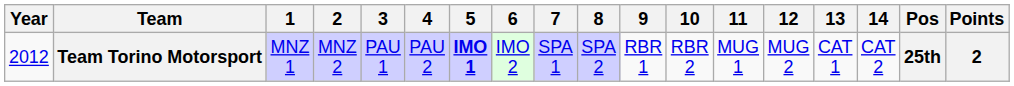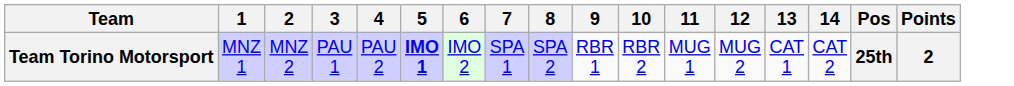 <table class="wikitable" style="text-align:center; font-size:85%">
 <tr>
-<th>Year</th>
 <th>Team</th>
 <th>1</th>
 <th>2</th>
 <th>3</th>
 <th>4</th>
 <th>5</th>
 <th>6</th>
 <th>7</th>
 <th>8</th>
 <th>9</th>
 <th>10</th>
 <th>11</th>
 <th>12</th>
 <th>13</th>
 <th>14</th>
 <th>Pos</th>
 <th>Points</th>
 </tr>
 <tr>
-<td><a href='#'>2012</a></td>
 <th nowrap>Team Torino Motorsport</th>
 <td style="background:#CFCFFF;"><a href='#'>MNZ<br>1</a><br></td>
 <td style="background:#CFCFFF;"><a href='#'>MNZ<br>2</a><br></td>
 <td style="background:#CFCFFF;"><a href='#'>PAU<br>1</a><br></td>
 <td style="background:#CFCFFF;"><a href='#'>PAU<br>2</a><br></td>
 <td style="background:#CFCFFF;"><strong><a href='#'>IMO<br>1</a><br></strong></td>
 <td style="background:#DFFFDF;"><a href='#'>IMO<br>2</a><br></td>
 <td style="background:#CFCFFF;"><a href='#'>SPA<br>1</a><br></td>
 <td style="background:#CFCFFF;"><a href='#'>SPA<br>2</a><br></td>
 <td><a href='#'>RBR<br>1</a></td>
 <td><a href='#'>RBR<br>2</a></td>
 <td><a href='#'>MUG<br>1</a></td>
 <td><a href='#'>MUG<br>2</a></td>
 <td><a href='#'>CAT<br>1</a></td>
 <td><a href='#'>CAT<br>2</a></td>
 <th>25th</th>
 <th>2</th>
 </tr>
 </table>
